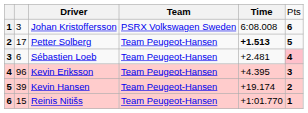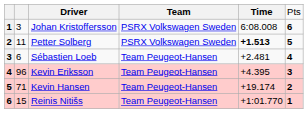 <table class=wikitable style="font-size:95%">
 <tr>
 <th></th>
 <th></th>
 <th>Driver</th>
 <th>Team</th>
 <th>Time</th>
 <td>Pts</td>
 </tr>
 <tr>
 <th>1</th>
 <td>3</td>
 <td> <a href='#'>Johan Kristoffersson</a></td>
 <td><a href='#'>PSRX Volkswagen Sweden</a></td>
 <td>6:08.008</td>
 <td><strong>6</strong></td>
 </tr>
 <tr>
 <th>2</th>
-<td>17</td>
+<td>11</td>
 <td> <a href='#'>Petter Solberg</a></td>
-<td><a href='#'>Team Peugeot-Hansen</a></td>
+<td><a href='#'>PSRX Volkswagen Sweden</a></td>
 <td><strong>+1.513</strong></td>
 <td><strong>5</strong></td>
 </tr>
 <tr>
 <th>3</th>
 <td>6</td>
 <td> <a href='#'>Sébastien Loeb</a></td>
 <td><a href='#'>Team Peugeot-Hansen</a></td>
 <td>+2.481</td>
-<td style="background: pink;"><strong>4</strong></td>
+<td><strong>4</strong></td>
 </tr>
 <tr>
 <th style="background:#ffcccc;">4</th>
 <td style="background:#ffcccc;">96</td>
 <td style="background:#ffcccc;"> <a href='#'>Kevin Eriksson</a></td>
 <td style="background:#ffcccc;"><a href='#'>Team Peugeot-Hansen</a></td>
 <td style="background:#ffcccc;">+4.395</td>
 <td style="background:#ffcccc;"><strong>3</strong></td>
 </tr>
 <tr>
 <th style="background:#ffcccc;">5</th>
-<td style="background:#ffcccc;">39</td>
+<td style="background:#ffcccc;">71</td>
 <td style="background:#ffcccc;"> <a href='#'>Kevin Hansen</a></td>
 <td style="background:#ffcccc;"><a href='#'>Team Peugeot-Hansen</a></td>
 <td style="background:#ffcccc;">+19.174</td>
 <td style="background:#ffcccc;"><strong>2</strong></td>
 </tr>
 <tr>
 <th style="background:#ffcccc;">6</th>
 <td style="background:#ffcccc;">15</td>
 <td style="background:#ffcccc;"> <a href='#'>Reinis Nitišs</a></td>
 <td style="background:#ffcccc;"><a href='#'>Team Peugeot-Hansen</a></td>
 <td style="background:#ffcccc;">+1:01.770</td>
 <td style="background:#ffcccc;"><strong>1</strong></td>
 </tr>
 </table>
